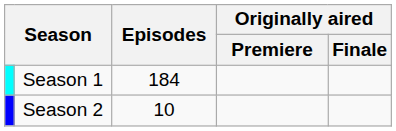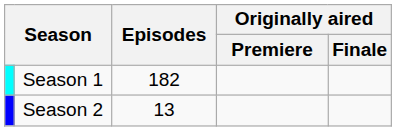 <table class="wikitable" style="text-align: center;">
 <tr>
 <th style="padding: 0 16px;" colspan="2" rowspan="2">Season</th>
 <th style="padding: 0 8px;" rowspan="2">Episodes</th>
 <th colspan="2">Originally aired</th>
 </tr>
 <tr>
 <th style="padding: 0 12px;">Premiere</th>
 <th>Finale</th>
 </tr>
 <tr>
 <td style="background:#00FFFF;height:10px;"></td>
 <td>Season 1</td>
-<td>184</td>
+<td>182</td>
 <td></td>
 <td></td>
 </tr>
 <tr>
 <td style="background:#0000FF;height:10px;"></td>
 <td>Season 2</td>
-<td>10</td>
+<td>13</td>
 <td></td>
 <td></td>
 </tr>
 </table>
